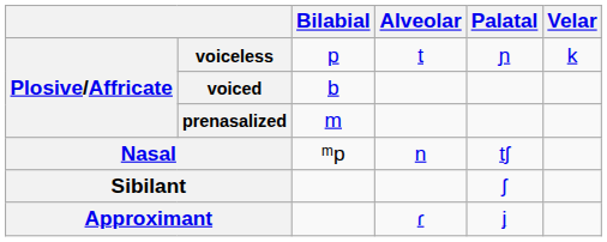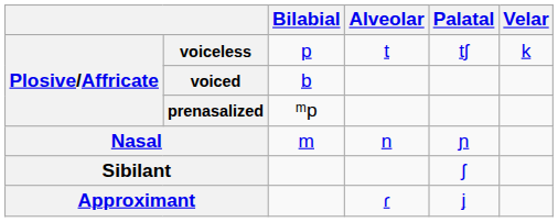 <table class="wikitable" style="text-align:center">
 <tr>
 <th colspan="2"></th>
 <th><a href='#'>Bilabial</a></th>
 <th><a href='#'>Alveolar</a></th>
 <th><a href='#'>Palatal</a></th>
 <th><a href='#'>Velar</a></th>
 </tr>
 <tr>
 <th rowspan="3"><a href='#'>Plosive</a>/<a href='#'>Affricate</a></th>
 <th><small>voiceless</small></th>
 <td><a href='#'>p</a></td>
 <td><a href='#'>t</a></td>
-<td><a href='#'>ɲ</a></td>
+<td><a href='#'>tʃ</a></td>
 <td><a href='#'>k</a></td>
 </tr>
 <tr>
 <th><small>voiced</small></th>
 <td><a href='#'>b</a></td>
 <td></td>
 <td></td>
 <td></td>
 </tr>
 <tr>
 <th><small>prenasalized</small></th>
-<td><a href='#'>m</a></td>
+<td>ᵐp</td>
 <td></td>
 <td></td>
 <td></td>
 </tr>
 <tr>
 <th colspan="2"><a href='#'>Nasal</a></th>
-<td>ᵐp</td>
+<td><a href='#'>m</a></td>
 <td><a href='#'>n</a></td>
-<td><a href='#'>tʃ</a></td>
+<td><a href='#'>ɲ</a></td>
 <td></td>
 </tr>
 <tr>
 <th colspan="2">Sibilant</th>
 <td></td>
 <td></td>
 <td><a href='#'>ʃ</a></td>
 <td></td>
 </tr>
 <tr>
 <th colspan="2"><a href='#'>Approximant</a></th>
 <td></td>
 <td><a href='#'>ɾ</a></td>
 <td><a href='#'>j</a></td>
 <td></td>
 </tr>
 </table>
